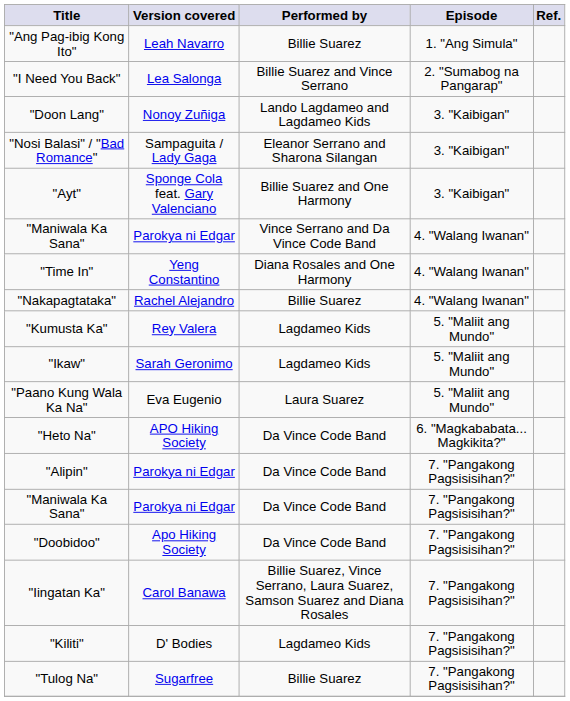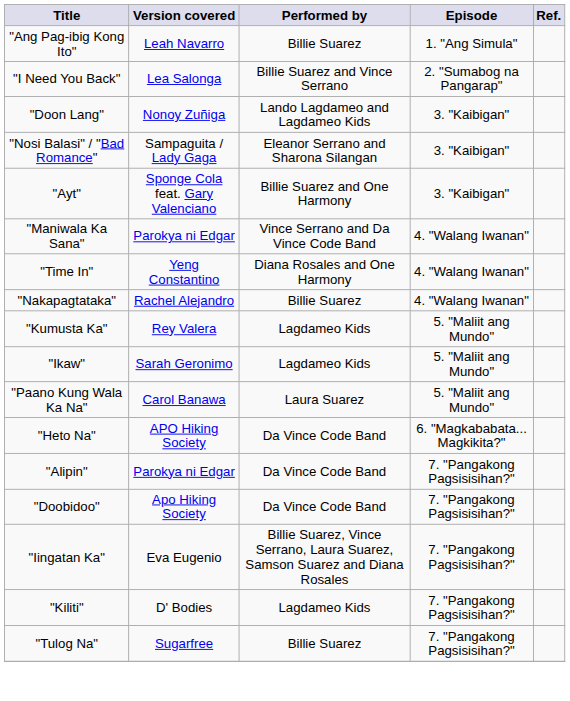 <table class="wikitable sortable" style="font-size:90%; text-align: center">
 <tr>
 <th style="background:#ddddee;">Title</th>
 <th style="background:#ddddee;">Version covered</th>
 <th style="background:#ddddee;">Performed by</th>
 <th style="background:#ddddee;">Episode</th>
 <th style="background:#ddddee;">Ref.</th>
 </tr>
 <tr>
 <td>"Ang Pag-ibig Kong Ito"</td>
 <td><a href='#'>Leah Navarro</a></td>
 <td>Billie Suarez</td>
 <td>1. "Ang Simula"</td>
 <td></td>
 </tr>
 <tr>
 <td>"I Need You Back"</td>
 <td><a href='#'>Lea Salonga</a></td>
 <td>Billie Suarez and Vince Serrano</td>
 <td>2. "Sumabog na Pangarap"</td>
 <td></td>
 </tr>
 <tr>
 <td>"Doon Lang"</td>
 <td><a href='#'>Nonoy Zuñiga</a></td>
 <td>Lando Lagdameo and Lagdameo Kids</td>
 <td>3. "Kaibigan"</td>
 <td></td>
 </tr>
 <tr>
 <td>"Nosi Balasi" / "<a href='#'>Bad Romance</a>"</td>
 <td>Sampaguita / <a href='#'>Lady Gaga</a></td>
 <td>Eleanor Serrano and Sharona Silangan</td>
 <td>3. "Kaibigan"</td>
 <td></td>
 </tr>
 <tr>
 <td>"Ayt"</td>
 <td><a href='#'>Sponge Cola</a> feat. <a href='#'>Gary Valenciano</a></td>
 <td>Billie Suarez and One Harmony</td>
 <td>3. "Kaibigan"</td>
 <td></td>
 </tr>
 <tr>
 <td>"Maniwala Ka Sana"</td>
 <td><a href='#'>Parokya ni Edgar</a></td>
 <td>Vince Serrano and Da Vince Code Band</td>
 <td>4. "Walang Iwanan"</td>
 <td></td>
 </tr>
 <tr>
 <td>"Time In"</td>
 <td><a href='#'>Yeng Constantino</a></td>
 <td>Diana Rosales and One Harmony</td>
 <td>4. "Walang Iwanan"</td>
 <td></td>
 </tr>
 <tr>
 <td>"Nakapagtataka"</td>
 <td><a href='#'>Rachel Alejandro</a></td>
 <td>Billie Suarez</td>
 <td>4. "Walang Iwanan"</td>
 <td></td>
 </tr>
 <tr>
 <td>"Kumusta Ka"</td>
 <td><a href='#'>Rey Valera</a></td>
 <td>Lagdameo Kids</td>
 <td>5. "Maliit ang Mundo"</td>
 <td></td>
 </tr>
 <tr>
 <td>"Ikaw"</td>
 <td><a href='#'>Sarah Geronimo</a></td>
 <td>Lagdameo Kids</td>
 <td>5. "Maliit ang Mundo"</td>
 <td></td>
 </tr>
 <tr>
 <td>"Paano Kung Wala Ka Na"</td>
-<td>Eva Eugenio</td>
+<td><a href='#'>Carol Banawa</a></td>
 <td>Laura Suarez</td>
 <td>5. "Maliit ang Mundo"</td>
 <td></td>
 </tr>
 <tr>
 <td>"Heto Na"</td>
 <td><a href='#'>APO Hiking Society</a></td>
 <td>Da Vince Code Band</td>
 <td>6. "Magkababata... Magkikita?"</td>
 <td></td>
 </tr>
 <tr>
 <td>"Alipin"</td>
 <td><a href='#'>Parokya ni Edgar</a></td>
 <td>Da Vince Code Band</td>
 <td>7. "Pangakong Pagsisisihan?"</td>
 <td></td>
 </tr>
 <tr>
-<td>"Maniwala Ka Sana"</td>
-<td><a href='#'>Parokya ni Edgar</a></td>
-<td>Da Vince Code Band</td>
-<td>7. "Pangakong Pagsisisihan?"</td>
-<td></td>
-</tr>
-<tr>
 <td>"Doobidoo"</td>
 <td><a href='#'>Apo Hiking Society</a></td>
 <td>Da Vince Code Band</td>
 <td>7. "Pangakong Pagsisisihan?"</td>
 <td></td>
 </tr>
 <tr>
 <td>"Iingatan Ka"</td>
-<td><a href='#'>Carol Banawa</a></td>
+<td>Eva Eugenio</td>
 <td>Billie Suarez, Vince Serrano, Laura Suarez, Samson Suarez and Diana Rosales</td>
 <td>7. "Pangakong Pagsisisihan?"</td>
 <td></td>
 </tr>
 <tr>
 <td>"Kiliti"</td>
 <td>D' Bodies</td>
 <td>Lagdameo Kids</td>
 <td>7. "Pangakong Pagsisisihan?"</td>
 <td></td>
 </tr>
 <tr>
 <td>"Tulog Na"</td>
 <td><a href='#'>Sugarfree</a></td>
 <td>Billie Suarez</td>
 <td>7. "Pangakong Pagsisisihan?"</td>
 <td></td>
 </tr>
 <tr>
 </tr>
 </table>
